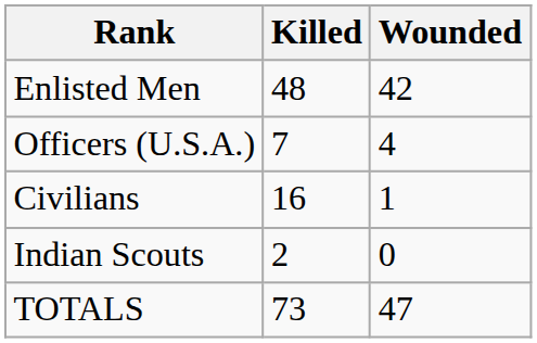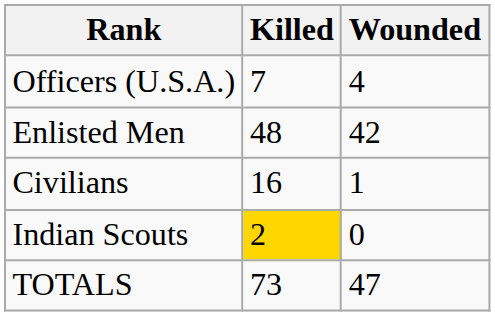 <table class="wikitable">
 <tr>
 <th>Rank</th>
 <th>Killed</th>
 <th>Wounded</th>
 </tr>
 <tr>
+<td>Officers (U.S.A.)</td>
+<td>7</td>
+<td>4</td>
+</tr>
+<tr>
 <td>Enlisted Men</td>
 <td>48</td>
 <td>42</td>
-</tr>
-<tr>
-<td>Officers (U.S.A.)</td>
-<td>7</td>
-<td>4</td>
 </tr>
 <tr>
 <td>Civilians</td>
 <td>16</td>
 <td>1</td>
 </tr>
 <tr>
 <td>Indian Scouts</td>
-<td>2</td>
+<td style="background: gold;">2</td>
 <td>0</td>
 </tr>
 <tr>
 <td>TOTALS</td>
 <td>73</td>
 <td>47</td>
 </tr>
 </table>
